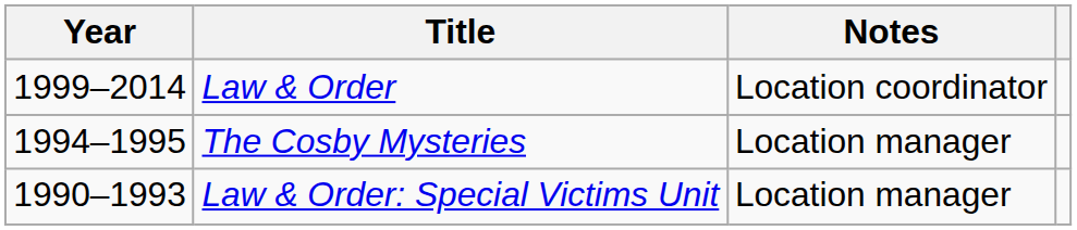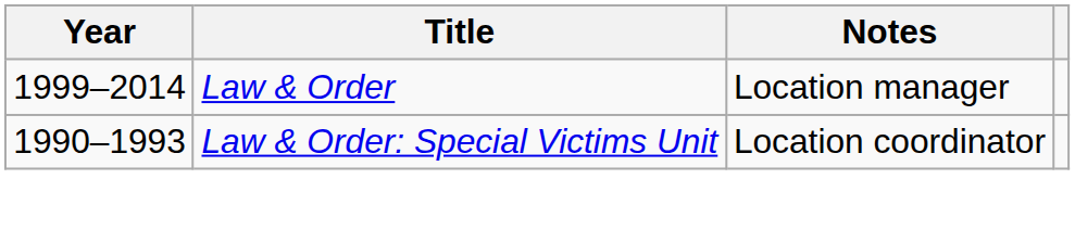 <table class="wikitable sortable">
 <tr>
 <th>Year</th>
 <th>Title</th>
 <th class="unsortable">Notes</th>
 <th class="unsortable"></th>
 </tr>
 <tr>
 <td>1999–2014</td>
 <td><em><a href='#'>Law & Order</a></em></td>
-<td>Location coordinator</td>
-<td></td>
-</tr>
-<tr>
-<td>1994–1995</td>
-<td><em><a href='#'>The Cosby Mysteries</a></em></td>
 <td>Location manager</td>
 <td></td>
 </tr>
 <tr>
 <td>1990–1993</td>
 <td><em><a href='#'>Law & Order: Special Victims Unit</a></em></td>
-<td>Location manager</td>
+<td>Location coordinator</td>
 <td></td>
 </tr>
 </table>
